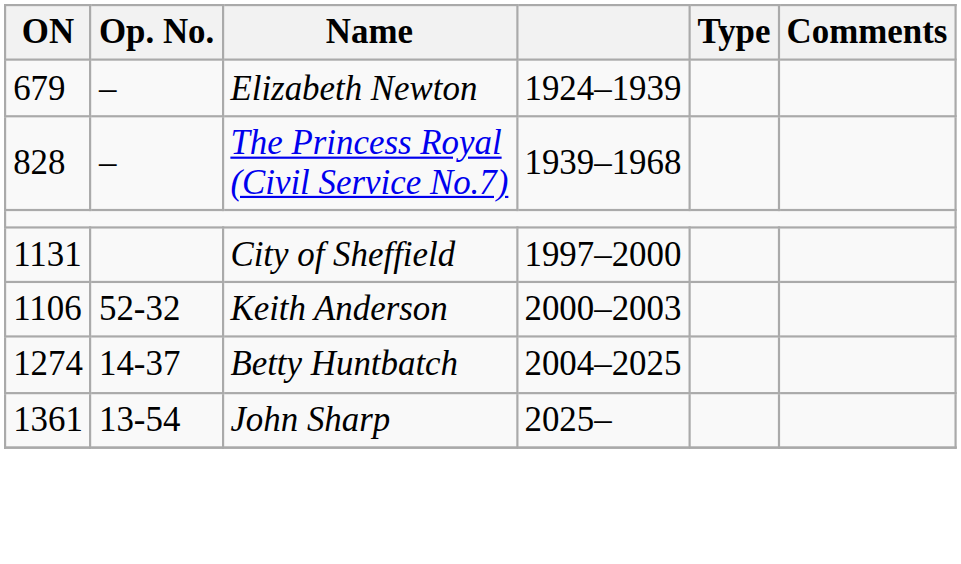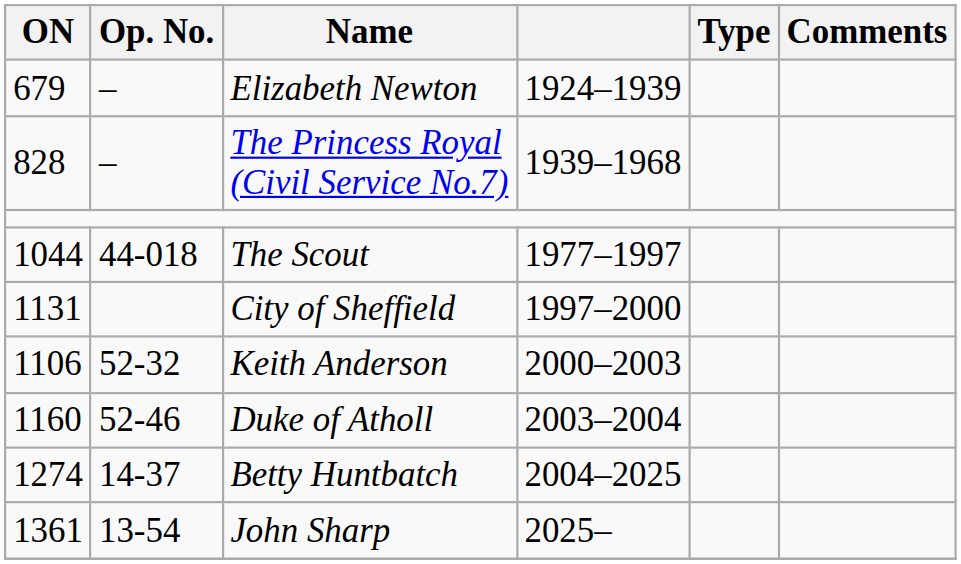 <table class="wikitable">
 <tr>
 <th>ON</th>
 <th>Op. No.</th>
 <th>Name</th>
 <th></th>
 <th>Type</th>
 <th>Comments</th>
 </tr>
 <tr>
 <td>679</td>
 <td>–</td>
 <td><em>Elizabeth Newton</em></td>
 <td>1924–1939</td>
 <td></td>
 <td></td>
 </tr>
 <tr>
 <td>828</td>
 <td>–</td>
 <td><a href='#'><em>The Princess Royal<br>(Civil Service No.7)</em></a></td>
 <td>1939–1968</td>
 <td></td>
 <td></td>
 </tr>
 <tr>
 <td colspan=6 style=" text-align: center;"></td>
 </tr>
 <tr>
+<td>1044</td>
+<td>44-018</td>
+<td><em>The Scout</em></td>
+<td>1977–1997</td>
+<td></td>
+<td></td>
+</tr>
+<tr>
 <td>1131</td>
 <td></td>
 <td><em>City of Sheffield</em></td>
 <td>1997–2000</td>
 <td></td>
 <td></td>
 </tr>
 <tr>
 <td>1106</td>
 <td>52-32</td>
 <td><em>Keith Anderson</em></td>
 <td>2000–2003</td>
+<td></td>
+<td></td>
+</tr>
+<tr>
+<td>1160</td>
+<td>52-46</td>
+<td><em>Duke of Atholl</em></td>
+<td>2003–2004</td>
 <td></td>
 <td></td>
 </tr>
 <tr>
 <td>1274</td>
 <td>14-37</td>
 <td><em>Betty Huntbatch</em></td>
 <td>2004–2025</td>
 <td></td>
 <td></td>
 </tr>
 <tr>
 <td>1361</td>
 <td>13-54</td>
 <td><em>John Sharp</em></td>
 <td>2025–</td>
 <td></td>
 <td></td>
 </tr>
 <tr>
 </tr>
 </table>
